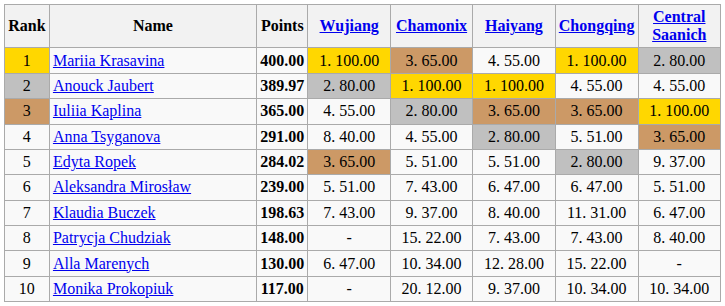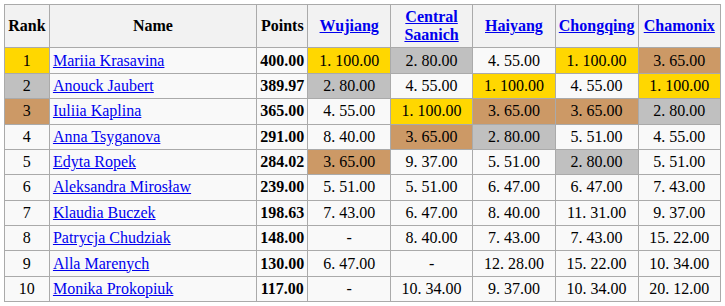 <table class="wikitable sortable" style="text-align:center">
 <tr>
 <th>Rank</th>
 <th width = "200">Name</th>
 <th data-sort-type="number">Points</th>
 <th width = "75" data-sort-type="number"><a href='#'>Wujiang</a></th>
-<th width = "75" data-sort-type="number"><a href='#'>Chamonix</a></th>
+<th width = "75" data-sort-type="number"><a href='#'>Central Saanich</a></th>
 <th width = "75" data-sort-type="number"><a href='#'>Haiyang</a></th>
 <th width = "75" data-sort-type="number"><a href='#'>Chongqing</a></th>
-<th width = "75" data-sort-type="number"><a href='#'>Central Saanich</a></th>
+<th width = "75" data-sort-type="number"><a href='#'>Chamonix</a></th>
 </tr>
 <tr>
 <td style="background: gold">1</td>
 <td align="left"> <a href='#'>Mariia Krasavina</a></td>
 <td><strong>400.00</strong></td>
 <td style="background: gold">1. 100.00</td>
-<td style="background: #cc9966">3. 65.00</td>
+<td style="background: silver">2. 80.00</td>
 <td>4. 55.00</td>
 <td style="background: gold">1. 100.00</td>
-<td style="background: silver">2. 80.00</td>
+<td style="background: #cc9966">3. 65.00</td>
 </tr>
 <tr>
 <td style="background: silver">2</td>
 <td align="left"> <a href='#'>Anouck Jaubert</a></td>
 <td><strong>389.97</strong></td>
 <td style="background: silver">2. 80.00</td>
-<td style="background: gold">1. 100.00</td>
+<td>4. 55.00</td>
 <td style="background: gold">1. 100.00</td>
 <td>4. 55.00</td>
-<td>4. 55.00</td>
+<td style="background: gold">1. 100.00</td>
 </tr>
 <tr>
 <td style="background: #cc9966">3</td>
 <td align="left"> <a href='#'>Iuliia Kaplina</a></td>
 <td><strong>365.00</strong></td>
 <td>4. 55.00</td>
-<td style="background: silver">2. 80.00</td>
+<td style="background: gold">1. 100.00</td>
 <td style="background: #cc9966">3. 65.00</td>
 <td style="background: #cc9966">3. 65.00</td>
-<td style="background: gold">1. 100.00</td>
+<td style="background: silver">2. 80.00</td>
 </tr>
 <tr>
 <td>4</td>
 <td align="left"> <a href='#'>Anna Tsyganova</a></td>
 <td><strong>291.00</strong></td>
 <td>8. 40.00</td>
-<td>4. 55.00</td>
+<td style="background: #cc9966">3. 65.00</td>
 <td style="background: silver">2. 80.00</td>
 <td>5. 51.00</td>
-<td style="background: #cc9966">3. 65.00</td>
+<td>4. 55.00</td>
 </tr>
 <tr>
 <td>5</td>
 <td align="left"> <a href='#'>Edyta Ropek</a></td>
 <td><strong>284.02</strong></td>
 <td style="background: #cc9966">3. 65.00</td>
-<td>5. 51.00</td>
+<td>9. 37.00</td>
 <td>5. 51.00</td>
 <td style="background: silver">2. 80.00</td>
-<td>9. 37.00</td>
+<td>5. 51.00</td>
 </tr>
 <tr>
 <td>6</td>
 <td align="left"> <a href='#'>Aleksandra Mirosław</a></td>
 <td><strong>239.00</strong></td>
 <td>5. 51.00</td>
-<td>7. 43.00</td>
+<td>5. 51.00</td>
 <td>6. 47.00</td>
 <td>6. 47.00</td>
-<td>5. 51.00</td>
+<td>7. 43.00</td>
 </tr>
 <tr>
 <td>7</td>
 <td align="left"> <a href='#'>Klaudia Buczek</a></td>
 <td><strong>198.63</strong></td>
 <td>7. 43.00</td>
-<td>9. 37.00</td>
+<td>6. 47.00</td>
 <td>8. 40.00</td>
 <td>11. 31.00</td>
-<td>6. 47.00</td>
+<td>9. 37.00</td>
 </tr>
 <tr>
 <td>8</td>
 <td align="left"> <a href='#'>Patrycja Chudziak</a></td>
 <td><strong>148.00</strong></td>
 <td>-</td>
-<td>15. 22.00</td>
+<td>8. 40.00</td>
 <td>7. 43.00</td>
 <td>7. 43.00</td>
-<td>8. 40.00</td>
+<td>15. 22.00</td>
 </tr>
 <tr>
 <td>9</td>
 <td align="left"> <a href='#'>Alla Marenych</a></td>
 <td><strong>130.00</strong></td>
 <td>6. 47.00</td>
-<td>10. 34.00</td>
+<td>-</td>
 <td>12. 28.00</td>
 <td>15. 22.00</td>
-<td>-</td>
+<td>10. 34.00</td>
 </tr>
 <tr>
 <td>10</td>
 <td align="left"> <a href='#'>Monika Prokopiuk</a></td>
 <td><strong>117.00</strong></td>
 <td>-</td>
-<td>20. 12.00</td>
+<td>10. 34.00</td>
 <td>9. 37.00</td>
 <td>10. 34.00</td>
-<td>10. 34.00</td>
+<td>20. 12.00</td>
 </tr>
 </table>
